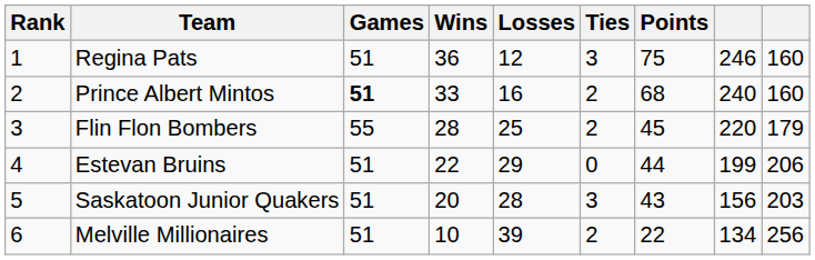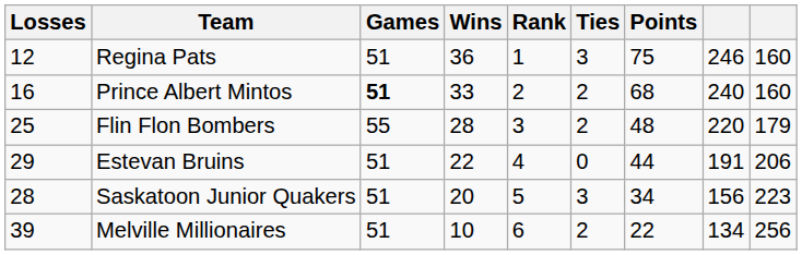 <table class="wikitable">
 <tr>
-<th>Rank</th>
+<th>Losses</th>
 <th>Team</th>
 <th>Games</th>
 <th>Wins</th>
-<th>Losses</th>
+<th>Rank</th>
 <th>Ties</th>
 <th>Points</th>
 <th></th>
 <th></th>
 </tr>
 <tr>
-<td>1</td>
+<td>12</td>
 <td>Regina Pats</td>
 <td>51</td>
 <td>36</td>
-<td>12</td>
+<td>1</td>
 <td>3</td>
 <td>75</td>
 <td>246</td>
 <td>160</td>
 </tr>
 <tr>
-<td>2</td>
+<td>16</td>
 <td>Prince Albert Mintos</td>
 <td><strong>51</strong></td>
 <td>33</td>
-<td>16</td>
+<td>2</td>
 <td>2</td>
 <td>68</td>
 <td>240</td>
 <td>160</td>
 </tr>
 <tr>
-<td>3</td>
+<td>25</td>
 <td>Flin Flon Bombers</td>
 <td>55</td>
 <td>28</td>
-<td>25</td>
+<td>3</td>
 <td>2</td>
-<td>45</td>
+<td>48</td>
 <td>220</td>
 <td>179</td>
 </tr>
 <tr>
-<td>4</td>
+<td>29</td>
 <td>Estevan Bruins</td>
 <td>51</td>
 <td>22</td>
-<td>29</td>
+<td>4</td>
 <td>0</td>
 <td>44</td>
-<td>199</td>
+<td>191</td>
 <td>206</td>
 </tr>
 <tr>
-<td>5</td>
+<td>28</td>
 <td>Saskatoon Junior Quakers</td>
 <td>51</td>
 <td>20</td>
-<td>28</td>
+<td>5</td>
 <td>3</td>
-<td>43</td>
+<td>34</td>
 <td>156</td>
-<td>203</td>
+<td>223</td>
 </tr>
 <tr>
-<td>6</td>
+<td>39</td>
 <td>Melville Millionaires</td>
 <td>51</td>
 <td>10</td>
-<td>39</td>
+<td>6</td>
 <td>2</td>
 <td>22</td>
 <td>134</td>
 <td>256</td>
 </tr>
 </table>
